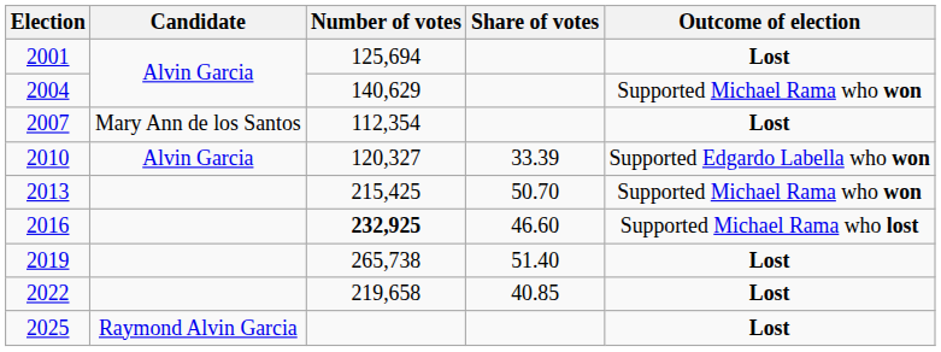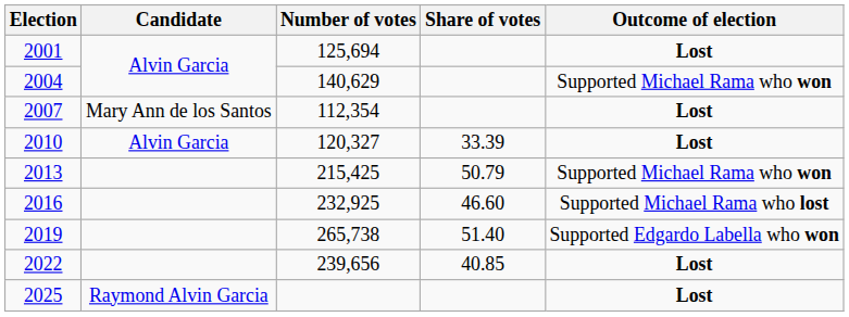 <table class=wikitable style="text-align:center;">
 <tr>
 <th>Election</th>
 <th>Candidate</th>
 <th>Number of votes</th>
 <th>Share of votes</th>
 <th>Outcome of election</th>
 </tr>
 <tr>
 <td><a href='#'>2001</a></td>
 <td rowspan="2"><a href='#'>Alvin Garcia</a></td>
 <td>125,694</td>
 <td></td>
 <td><strong>Lost</strong></td>
 </tr>
 <tr>
 <td><a href='#'>2004</a></td>
 <td>140,629</td>
 <td></td>
 <td>Supported <a href='#'>Michael Rama</a> who <strong>won</strong></td>
 </tr>
 <tr>
 <td><a href='#'>2007</a></td>
 <td>Mary Ann de los Santos</td>
 <td>112,354</td>
 <td></td>
 <td><strong>Lost</strong></td>
 </tr>
 <tr>
 <td><a href='#'>2010</a></td>
 <td><a href='#'>Alvin Garcia</a></td>
 <td>120,327</td>
 <td>33.39</td>
-<td>Supported <a href='#'>Edgardo Labella</a> who <strong>won</strong></td>
+<td><strong>Lost</strong></td>
 </tr>
 <tr>
 <td><a href='#'>2013</a></td>
 <td></td>
 <td>215,425</td>
-<td>50.70</td>
+<td>50.79</td>
 <td>Supported <a href='#'>Michael Rama</a> who <strong>won</strong></td>
 </tr>
 <tr>
 <td><a href='#'>2016</a></td>
 <td></td>
-<td><strong>232,925</strong></td>
+<td>232,925</td>
 <td>46.60</td>
 <td>Supported <a href='#'>Michael Rama</a> who <strong>lost</strong></td>
 </tr>
 <tr>
 <td><a href='#'>2019</a></td>
 <td></td>
 <td>265,738</td>
 <td>51.40</td>
-<td><strong>Lost</strong></td>
+<td>Supported <a href='#'>Edgardo Labella</a> who <strong>won</strong></td>
 </tr>
 <tr>
 <td><a href='#'>2022</a></td>
 <td></td>
-<td>219,658</td>
+<td>239,656</td>
 <td>40.85</td>
 <td><strong>Lost</strong></td>
 </tr>
 <tr>
 <td><a href='#'>2025</a></td>
 <td><a href='#'>Raymond Alvin Garcia</a></td>
 <td></td>
 <td></td>
 <td><strong>Lost</strong></td>
 </tr>
 </table>
